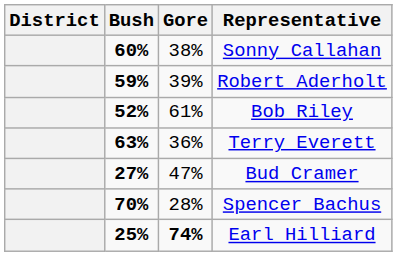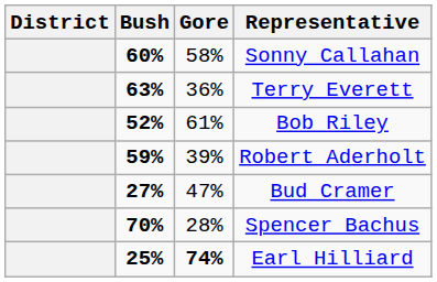 <table class=wikitable>
 <tr>
 <th>District</th>
 <th>Bush</th>
 <th>Gore</th>
 <th>Representative</th>
 </tr>
 <tr align=center>
 <th></th>
 <td><strong>60%</strong></td>
-<td>38%</td>
+<td>58%</td>
 <td><a href='#'>Sonny Callahan</a></td>
 </tr>
 <tr align=center>
 <th></th>
-<td><strong>59%</strong></td>
-<td>39%</td>
-<td><a href='#'>Robert Aderholt</a></td>
+<td><strong>63%</strong></td>
+<td>36%</td>
+<td><a href='#'>Terry Everett</a></td>
 </tr>
 <tr align=center>
 <th></th>
 <td><strong>52%</strong></td>
 <td>61%</td>
 <td><a href='#'>Bob Riley</a></td>
 </tr>
 <tr align=center>
 <th></th>
-<td><strong>63%</strong></td>
-<td>36%</td>
-<td><a href='#'>Terry Everett</a></td>
+<td><strong>59%</strong></td>
+<td>39%</td>
+<td><a href='#'>Robert Aderholt</a></td>
 </tr>
 <tr align=center>
 <th></th>
 <td><strong>27%</strong></td>
 <td>47%</td>
 <td><a href='#'>Bud Cramer</a></td>
 </tr>
 <tr align=center>
 <th></th>
 <td><strong>70%</strong></td>
 <td>28%</td>
 <td><a href='#'>Spencer Bachus</a></td>
 </tr>
 <tr align=center>
 <th></th>
 <td><strong>25%</strong></td>
 <td><strong>74%</strong></td>
 <td><a href='#'>Earl Hilliard</a></td>
 </tr>
 </table>
